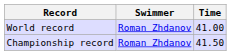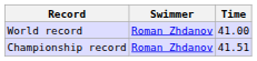 <table class='wikitable' style='text-align:left'>
 <tr>
 <th>Record</th>
 <th>Swimmer</th>
 <th>Time</th>
 </tr>
 <tr bgcolor=ddddff>
 <td>World record</td>
 <td><a href='#'>Roman Zhdanov</a>   </td>
 <td>41.00</td>
 </tr>
 <tr bgcolor=ddddff>
 <td>Championship record</td>
 <td><a href='#'>Roman Zhdanov</a>   </td>
-<td>41.50</td>
+<td>41.51</td>
 </tr>
 </table>
